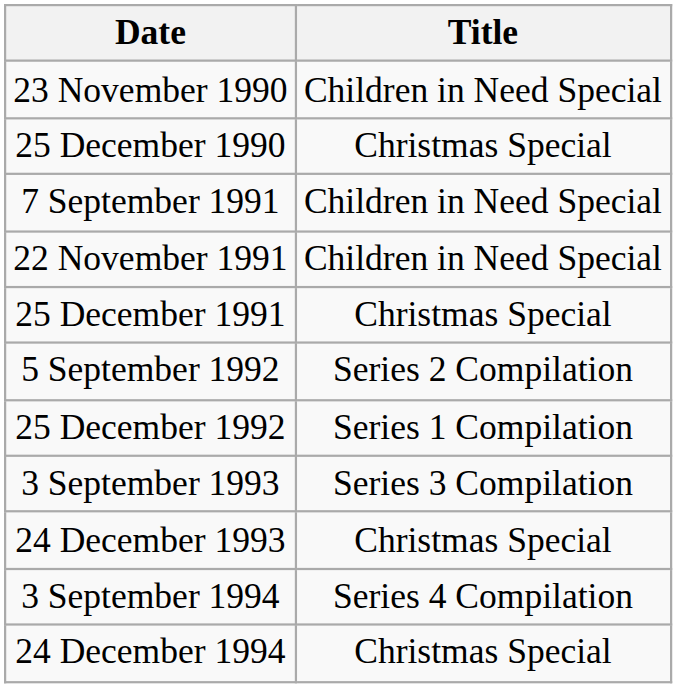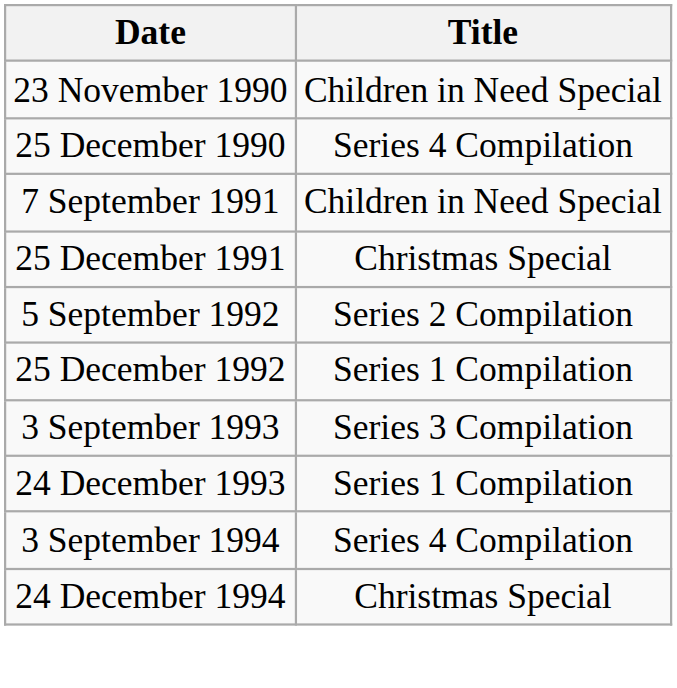 <table class="wikitable" style="text-align:center;">
 <tr>
 <th>Date</th>
 <th>Title</th>
 </tr>
 <tr>
 <td>23 November 1990</td>
 <td>Children in Need Special</td>
 </tr>
 <tr>
 <td>25 December 1990</td>
-<td>Christmas Special</td>
+<td>Series 4 Compilation</td>
 </tr>
 <tr>
 <td>7 September 1991</td>
-<td>Children in Need Special</td>
-</tr>
-<tr>
-<td>22 November 1991</td>
 <td>Children in Need Special</td>
 </tr>
 <tr>
 <td>25 December 1991</td>
 <td>Christmas Special</td>
 </tr>
 <tr>
 <td>5 September 1992</td>
 <td>Series 2 Compilation</td>
 </tr>
 <tr>
 <td>25 December 1992</td>
 <td>Series 1 Compilation</td>
 </tr>
 <tr>
 <td>3 September 1993</td>
 <td>Series 3 Compilation</td>
 </tr>
 <tr>
 <td>24 December 1993</td>
-<td>Christmas Special</td>
+<td>Series 1 Compilation</td>
 </tr>
 <tr>
 <td>3 September 1994</td>
 <td>Series 4 Compilation</td>
 </tr>
 <tr>
 <td>24 December 1994</td>
 <td>Christmas Special</td>
 </tr>
 </table>
